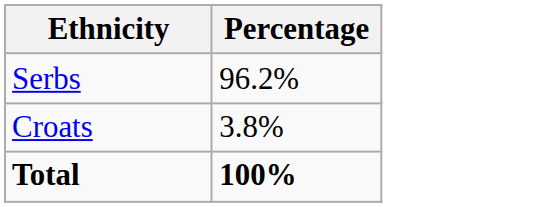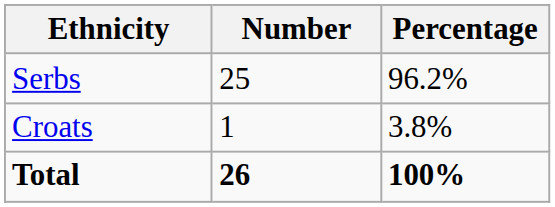 <table class="wikitable">
 <tr>
 <th width="100px">Ethnicity</th>
+<th width="80px">Number</th>
 <th width="80px">Percentage</th>
 </tr>
 <tr>
 <td><a href='#'>Serbs</a></td>
+<td>25</td>
 <td>96.2%</td>
 </tr>
 <tr>
 <td><a href='#'>Croats</a></td>
+<td>1</td>
 <td>3.8%</td>
 </tr>
 <tr>
 <td><strong>Total</strong></td>
+<td><strong>26</strong></td>
 <td><strong>100%</strong></td>
 </tr>
 </table>
